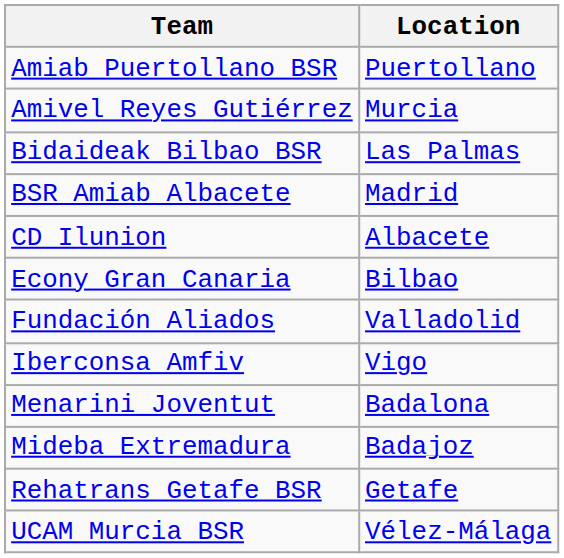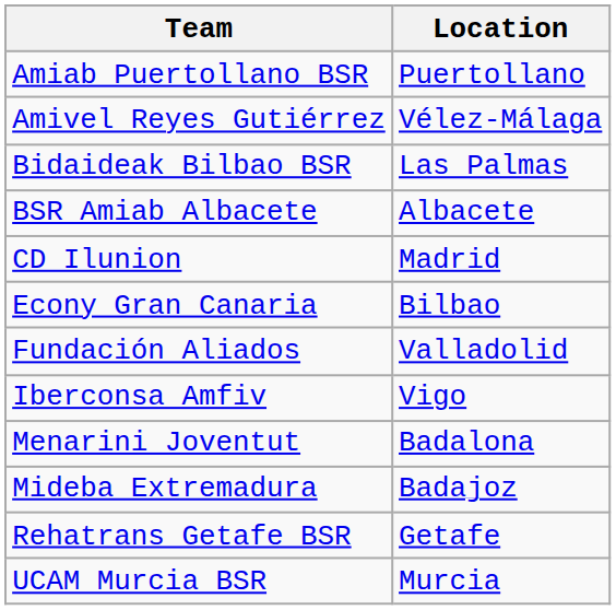 <table class="wikitable">
 <tr>
 <th>Team</th>
 <th>Location</th>
 </tr>
 <tr>
 <td><a href='#'>Amiab Puertollano BSR</a></td>
 <td><a href='#'>Puertollano</a></td>
 </tr>
 <tr>
 <td><a href='#'>Amivel Reyes Gutiérrez</a></td>
-<td><a href='#'>Murcia</a></td>
+<td><a href='#'>Vélez-Málaga</a></td>
 </tr>
 <tr>
 <td><a href='#'>Bidaideak Bilbao BSR</a></td>
 <td><a href='#'>Las Palmas</a></td>
 </tr>
 <tr>
 <td><a href='#'>BSR Amiab Albacete</a></td>
-<td><a href='#'>Madrid</a></td>
+<td><a href='#'>Albacete</a></td>
 </tr>
 <tr>
 <td><a href='#'>CD Ilunion</a></td>
-<td><a href='#'>Albacete</a></td>
+<td><a href='#'>Madrid</a></td>
 </tr>
 <tr>
 <td><a href='#'>Econy Gran Canaria</a></td>
 <td><a href='#'>Bilbao</a></td>
 </tr>
 <tr>
 <td><a href='#'>Fundación Aliados</a></td>
 <td><a href='#'>Valladolid</a></td>
 </tr>
 <tr>
 <td><a href='#'>Iberconsa Amfiv</a></td>
 <td><a href='#'>Vigo</a></td>
 </tr>
 <tr>
 <td><a href='#'>Menarini Joventut</a></td>
 <td><a href='#'>Badalona</a></td>
 </tr>
 <tr>
 <td><a href='#'>Mideba Extremadura</a></td>
 <td><a href='#'>Badajoz</a></td>
 </tr>
 <tr>
 <td><a href='#'>Rehatrans Getafe BSR</a></td>
 <td><a href='#'>Getafe</a></td>
 </tr>
 <tr>
 <td><a href='#'>UCAM Murcia BSR</a></td>
-<td><a href='#'>Vélez-Málaga</a></td>
+<td><a href='#'>Murcia</a></td>
 </tr>
 </table>
